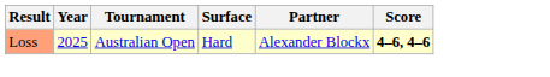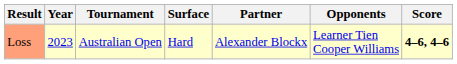 <table class="wikitable">
 <tr>
 <th>Result</th>
 <th>Year</th>
 <th>Tournament</th>
 <th>Surface</th>
 <th>Partner</th>
+<th>Opponents</th>
 <th class=unsortable>Score</th>
 </tr>
 <tr style="background:#ffc;">
 <td bgcolor=ffa07a>Loss</td>
-<td><a href='#'>2025</a></td>
+<td><a href='#'>2023</a></td>
 <td><a href='#'>Australian Open</a></td>
 <td><a href='#'>Hard</a></td>
 <td> <a href='#'>Alexander Blockx</a></td>
+<td> <a href='#'>Learner Tien</a><br> <a href='#'>Cooper Williams</a></td>
 <td><strong>4–6, 4–6</strong></td>
 </tr>
 </table>
